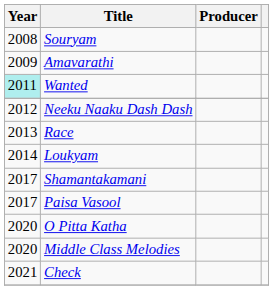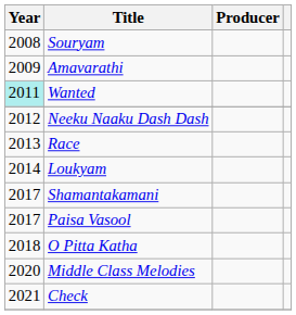 <table class="wikitable sortable plainrowheaders">
 <tr style="background:#ccc; text-align:center;">
 <th scope="col">Year</th>
 <th scope="col">Title</th>
 <th scope="col">Producer</th>
 <th scope="col" class="unsortable" ></th>
 </tr>
 <tr>
 <td>2008</td>
 <td><em><a href='#'>Souryam</a></em></td>
 <td></td>
 <td></td>
 </tr>
 <tr>
 <td>2009</td>
 <td><em><a href='#'>Amavarathi</a></em></td>
 <td></td>
 <td></td>
 </tr>
 <tr>
 <td style="background: paleturquoise;">2011</td>
 <td><em><a href='#'>Wanted</a></em></td>
 <td></td>
 <td></td>
 </tr>
 <tr>
 </tr>
 <tr>
 <td>2012</td>
 <td><em><a href='#'>Neeku Naaku Dash Dash</a></em></td>
 <td></td>
 <td></td>
 </tr>
 <tr>
 <td>2013</td>
 <td><em><a href='#'>Race</a></em></td>
 <td></td>
 <td></td>
 </tr>
 <tr>
 <td>2014</td>
 <td><em><a href='#'>Loukyam</a></em></td>
 <td></td>
 <td></td>
 </tr>
 <tr>
 <td>2017</td>
 <td><em><a href='#'>Shamantakamani</a></em></td>
 <td></td>
 <td></td>
 </tr>
 <tr>
 <td>2017</td>
 <td><em><a href='#'>Paisa Vasool</a></em></td>
 <td></td>
 <td></td>
 </tr>
 <tr>
-<td>2020</td>
+<td>2018</td>
 <td><em><a href='#'>O Pitta Katha</a></em></td>
 <td></td>
 <td></td>
 </tr>
 <tr>
 <td>2020</td>
 <td><em><a href='#'>Middle Class Melodies</a></em></td>
 <td></td>
 <td></td>
 </tr>
 <tr>
 <td>2021</td>
 <td><em><a href='#'>Check</a></em></td>
 <td></td>
 <td></td>
 </tr>
 <tr>
 </tr>
 </table>
